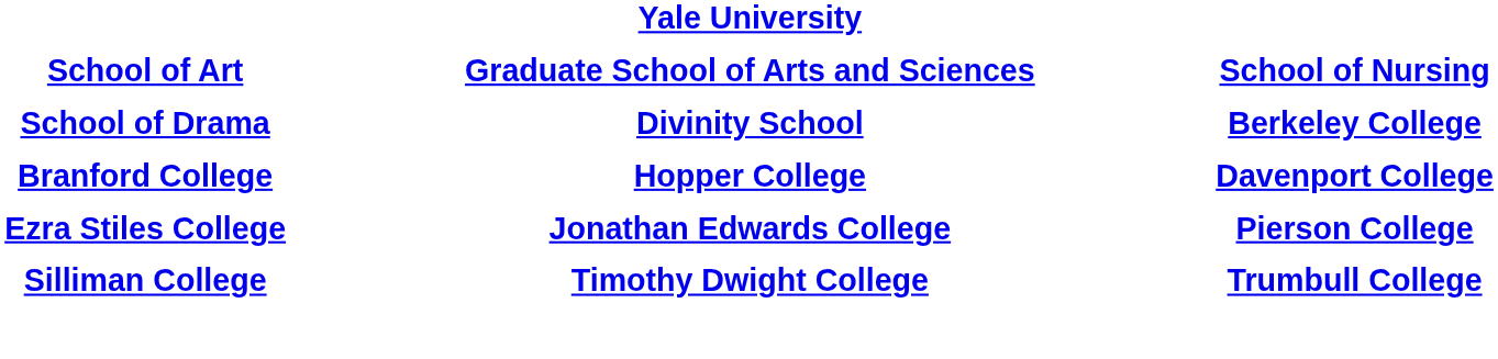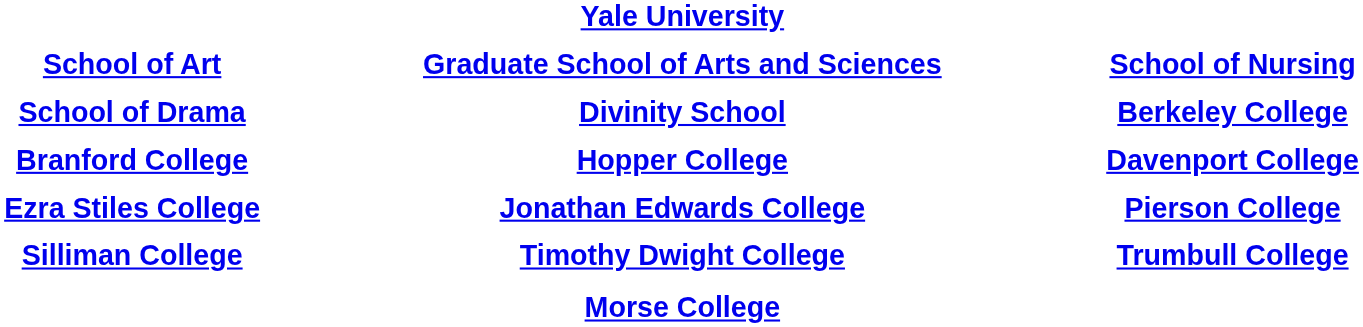 <table class="toccolours" style="margin: 0 auto; width:90%; font-size: 0.86em">
 <tr>
 <th colspan="3"><a href='#'>Yale University</a></th>
 </tr>
 <tr>
 <td style="width: 33%;"></td>
 <td style="width: 33%;"></td>
 <td style="width: 33%;"></td>
 </tr>
 <tr>
 <th><a href='#'>School of Art</a></th>
 <th><a href='#'>Graduate School of Arts and Sciences</a></th>
 <th><a href='#'>School of Nursing</a></th>
 </tr>
 <tr>
 <td style="width: 33%;"></td>
 <td style="width: 33%;"></td>
 <td style="width: 33%;"></td>
 </tr>
 <tr>
 <th><a href='#'>School of Drama</a></th>
 <th><a href='#'>Divinity School</a></th>
 <th><a href='#'>Berkeley College</a></th>
 </tr>
 <tr>
 <td style="width: 33%;"></td>
 <td style="width: 33%;"></td>
 <td style="width: 33%;"></td>
 </tr>
 <tr>
 <th><a href='#'>Branford College</a></th>
 <th><a href='#'>Hopper College</a></th>
 <th><a href='#'>Davenport College</a></th>
 </tr>
 <tr>
 <td style="width: 33%;"></td>
 <td style="width: 33%;"></td>
 <td style="width: 33%;"></td>
 </tr>
 <tr>
 <th><a href='#'>Ezra Stiles College</a></th>
 <th><a href='#'>Jonathan Edwards College</a></th>
 <th><a href='#'>Pierson College</a></th>
 </tr>
 <tr>
 <td style="width: 33%;"></td>
 <td style="width: 33%;"></td>
 <td style="width: 33%;"></td>
 </tr>
 <tr>
 <th><a href='#'>Silliman College</a></th>
 <th><a href='#'>Timothy Dwight College</a></th>
 <th><a href='#'>Trumbull College</a></th>
 </tr>
 <tr>
 <td style="width: 33%;"></td>
 <td style="width: 33%;"></td>
 <td style="width: 33%;"></td>
 </tr>
 <tr>
 </tr>
 <tr>
 <td style="width: 33%;"></td>
+<th><a href='#'>Morse College</a></th>
+<td style="width: 33%;"></td>
+</tr>
+<tr>
+<td style="width: 33%;"></td>
 <td style="width: 33%;"></td>
 <td style="width: 33%;"></td>
 </tr>
 <tr>
 </tr>
 </table>
